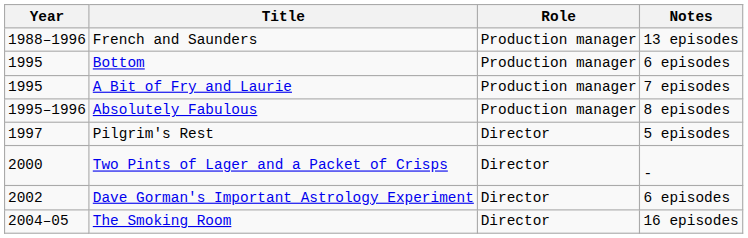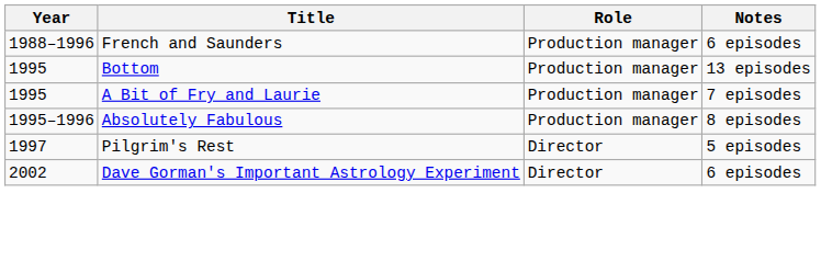 <table class="wikitable">
 <tr>
 <th>Year</th>
 <th>Title</th>
 <th>Role</th>
 <th>Notes</th>
 </tr>
 <tr>
 <td>1988–1996</td>
 <td>French and Saunders</td>
 <td>Production manager</td>
-<td>13 episodes</td>
+<td>6 episodes</td>
 </tr>
 <tr>
 <td>1995</td>
 <td><a href='#'>Bottom</a></td>
 <td>Production manager</td>
-<td>6 episodes</td>
+<td>13 episodes</td>
 </tr>
 <tr>
 <td>1995</td>
 <td><a href='#'>A Bit of Fry and Laurie</a></td>
 <td>Production manager</td>
 <td>7 episodes</td>
 </tr>
 <tr>
 <td>1995–1996</td>
 <td><a href='#'>Absolutely Fabulous</a></td>
 <td>Production manager</td>
 <td>8 episodes</td>
 </tr>
 <tr>
 <td>1997</td>
 <td>Pilgrim's Rest</td>
 <td>Director</td>
 <td>5 episodes</td>
 </tr>
 <tr>
-<td>2000</td>
-<td><a href='#'>Two Pints of Lager and a Packet of Crisps</a></td>
-<td>Director</td>
-<td><br>-</td>
-</tr>
-<tr>
 <td>2002</td>
 <td><a href='#'>Dave Gorman's Important Astrology Experiment</a></td>
 <td>Director</td>
 <td>6 episodes</td>
 </tr>
-<tr>
-<td>2004–05</td>
-<td><a href='#'>The Smoking Room</a></td>
-<td>Director</td>
-<td>16 episodes</td>
-</tr>
 </table>
